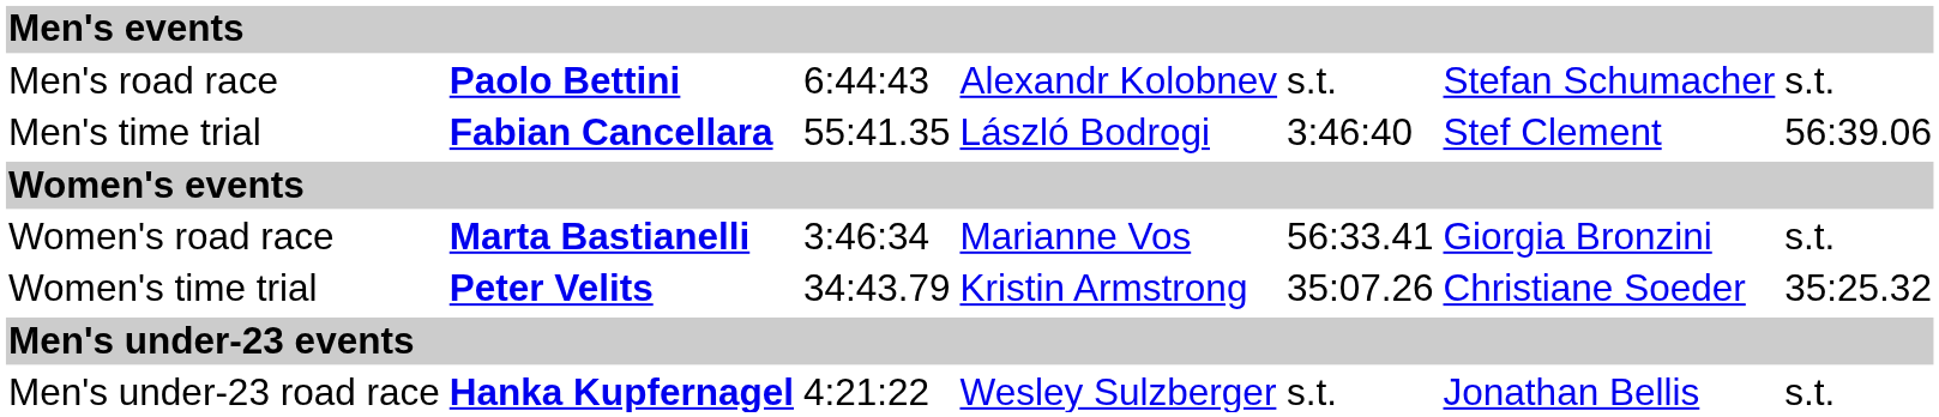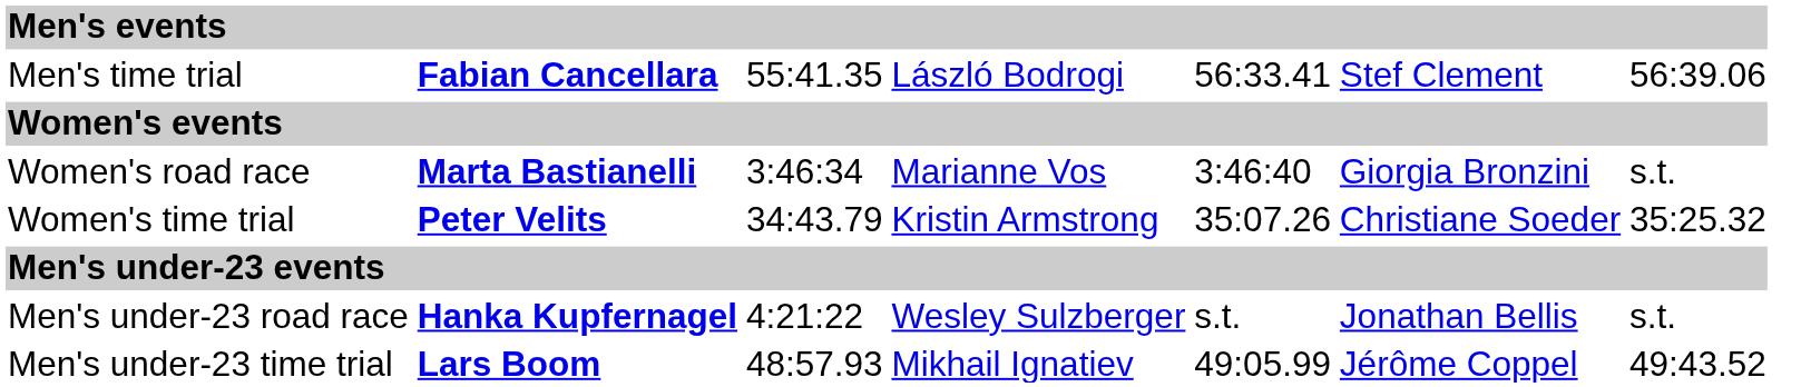 <table>
 <tr bgcolor="#cccccc">
 <td colspan=7><strong>Men's events</strong></td>
-</tr>
-<tr>
-<td>Men's road race <br></td>
-<td><strong><a href='#'>Paolo Bettini</a></strong><br><small></small></td>
-<td>6:44:43</td>
-<td><a href='#'>Alexandr Kolobnev</a><br><small></small></td>
-<td>s.t.</td>
-<td><a href='#'>Stefan Schumacher</a><br><small></small></td>
-<td>s.t.</td>
 </tr>
 <tr>
 <td>Men's time trial<br></td>
 <td><strong><a href='#'>Fabian Cancellara</a></strong><br><small></small></td>
 <td>55:41.35</td>
 <td><a href='#'>László Bodrogi</a><br><small></small></td>
-<td>3:46:40</td>
+<td>56:33.41</td>
 <td><a href='#'>Stef Clement</a><br><small></small></td>
 <td>56:39.06</td>
 </tr>
 <tr bgcolor="#cccccc">
 <td colspan=7><strong>Women's events</strong></td>
 </tr>
 <tr>
 <td>Women's road race<br></td>
 <td><strong><a href='#'>Marta Bastianelli</a></strong><br><small></small></td>
 <td>3:46:34</td>
 <td><a href='#'>Marianne Vos</a><br><small></small></td>
-<td>56:33.41</td>
+<td>3:46:40</td>
 <td><a href='#'>Giorgia Bronzini</a><br><small></small></td>
 <td>s.t.</td>
 </tr>
 <tr>
 <td>Women's time trial<br></td>
 <td><strong><a href='#'>Peter Velits</a></strong><br><small></small></td>
 <td>34:43.79</td>
 <td><a href='#'>Kristin Armstrong</a><br><small></small></td>
 <td>35:07.26</td>
 <td><a href='#'>Christiane Soeder</a><br><small></small></td>
 <td>35:25.32</td>
 </tr>
 <tr bgcolor="#cccccc">
 <td colspan=7><strong>Men's under-23 events</strong></td>
 </tr>
 <tr>
 <td>Men's under-23 road race<br></td>
 <td><strong><a href='#'>Hanka Kupfernagel</a></strong><br><small></small></td>
 <td>4:21:22</td>
 <td><a href='#'>Wesley Sulzberger</a><br><small></small></td>
 <td>s.t.</td>
 <td><a href='#'>Jonathan Bellis</a><br><small></small></td>
 <td>s.t.</td>
 </tr>
+<tr>
+<td>Men's under-23 time trial<br></td>
+<td><strong><a href='#'>Lars Boom</a></strong><br><small></small></td>
+<td>48:57.93</td>
+<td><a href='#'>Mikhail Ignatiev</a><br><small></small></td>
+<td>49:05.99</td>
+<td><a href='#'>Jérôme Coppel</a><br><small></small></td>
+<td>49:43.52</td>
+</tr>
 </table>
